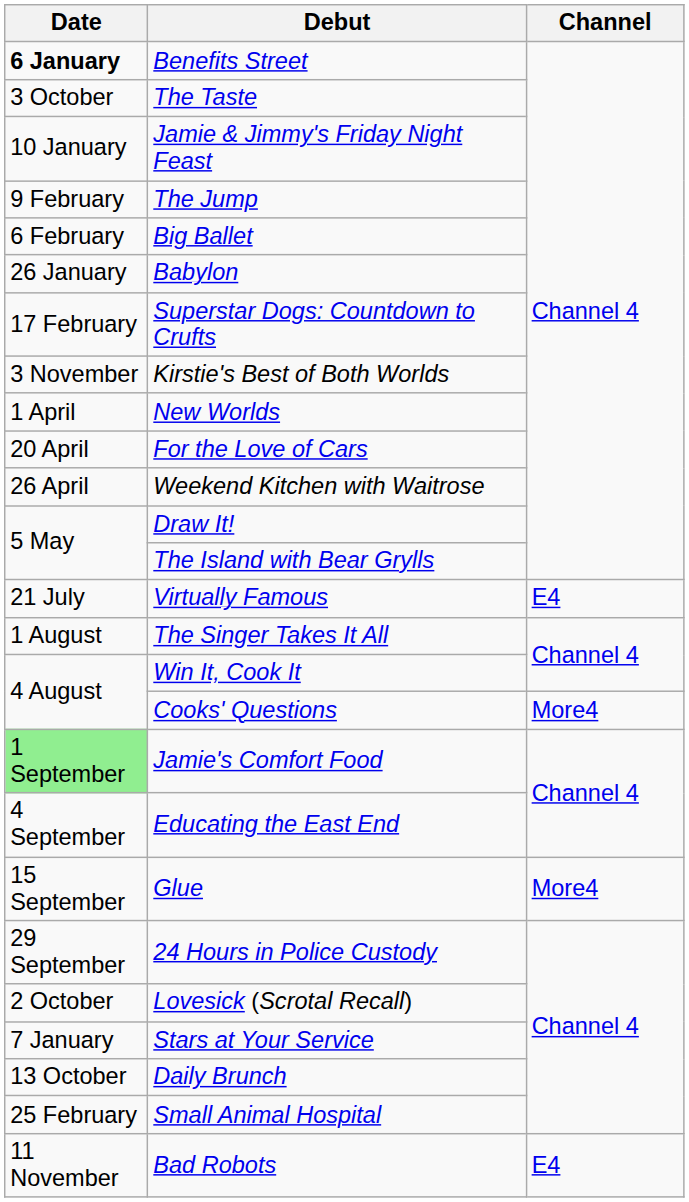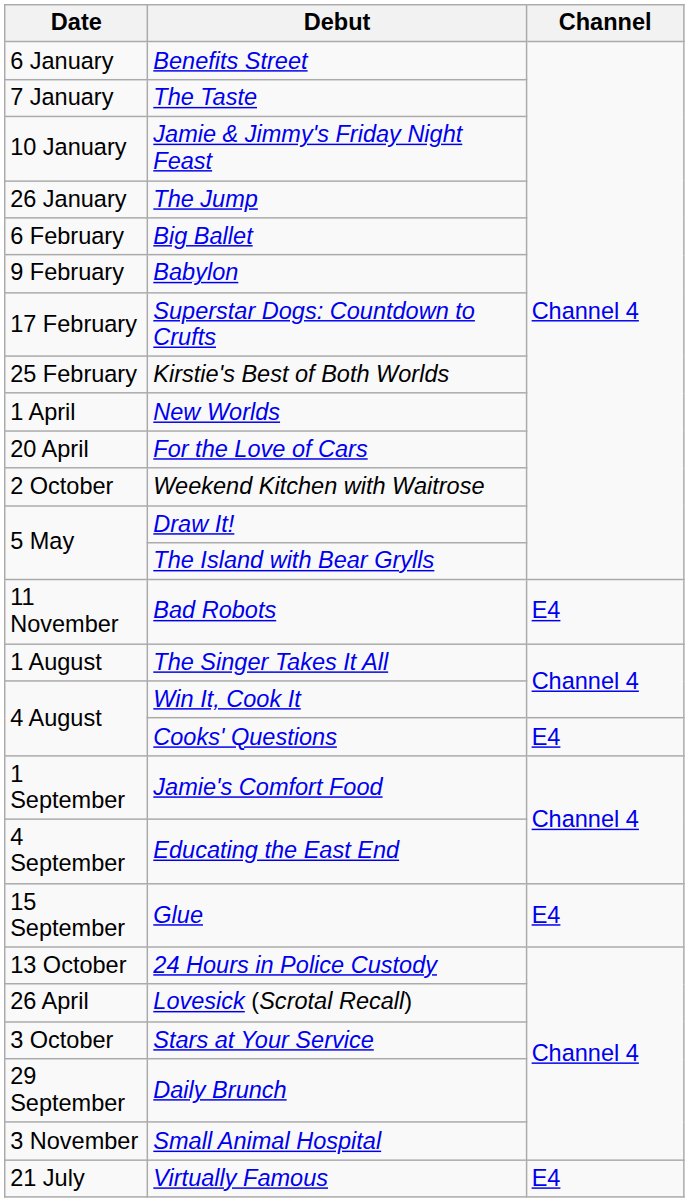 <table class="wikitable">
 <tr>
 <th width=90>Date</th>
 <th width=250>Debut</th>
 <th width=100>Channel</th>
 </tr>
 <tr>
-<td><strong>6 January</strong></td>
+<td>6 January</td>
 <td><em><a href='#'>Benefits Street</a></em></td>
 <td rowspan="13"><a href='#'>Channel 4</a></td>
 </tr>
 <tr>
-<td>3 October</td>
+<td>7 January</td>
 <td><em><a href='#'>The Taste</a></em></td>
 </tr>
 <tr>
 <td>10 January</td>
 <td><em><a href='#'>Jamie & Jimmy's Friday Night Feast</a></em></td>
 </tr>
 <tr>
-<td>9 February</td>
+<td>26 January</td>
 <td><em><a href='#'>The Jump</a></em></td>
 </tr>
 <tr>
 <td>6 February</td>
 <td><em><a href='#'>Big Ballet</a></em></td>
 </tr>
 <tr>
-<td>26 January</td>
+<td>9 February</td>
 <td><em><a href='#'>Babylon</a></em></td>
 </tr>
 <tr>
 <td>17 February</td>
 <td><em><a href='#'>Superstar Dogs: Countdown to Crufts</a></em></td>
 </tr>
 <tr>
-<td>3 November</td>
+<td>25 February</td>
 <td><em>Kirstie's Best of Both Worlds</em></td>
 </tr>
 <tr>
 <td>1 April</td>
 <td><em><a href='#'>New Worlds</a></em></td>
 </tr>
 <tr>
 <td>20 April</td>
 <td><em><a href='#'>For the Love of Cars</a></em></td>
 </tr>
 <tr>
-<td>26 April</td>
+<td>2 October</td>
 <td><em>Weekend Kitchen with Waitrose</em></td>
 </tr>
 <tr>
 <td rowspan=2>5 May</td>
 <td><em><a href='#'>Draw It!</a></em></td>
 </tr>
 <tr>
 <td><em><a href='#'>The Island with Bear Grylls</a></em></td>
 </tr>
 <tr>
-<td>21 July</td>
-<td><em><a href='#'>Virtually Famous</a></em></td>
+<td>11 November</td>
+<td><em><a href='#'>Bad Robots</a></em></td>
 <td><a href='#'>E4</a></td>
 </tr>
 <tr>
 <td>1 August</td>
 <td><em><a href='#'>The Singer Takes It All</a></em></td>
 <td rowspan="2"><a href='#'>Channel 4</a></td>
 </tr>
 <tr>
 <td rowspan=2>4 August</td>
 <td><em><a href='#'>Win It, Cook It</a></em></td>
 </tr>
 <tr>
 <td><em><a href='#'>Cooks' Questions</a></em></td>
-<td><a href='#'>More4</a></td>
+<td><a href='#'>E4</a></td>
 </tr>
 <tr>
-<td style="background: lightgreen;">1 September</td>
+<td>1 September</td>
 <td><em><a href='#'>Jamie's Comfort Food</a></em></td>
 <td rowspan="2"><a href='#'>Channel 4</a></td>
 </tr>
 <tr>
 <td>4 September</td>
 <td><em><a href='#'>Educating the East End</a></em></td>
 </tr>
 <tr>
 <td>15 September</td>
 <td><em><a href='#'>Glue</a></em></td>
-<td><a href='#'>More4</a></td>
+<td><a href='#'>E4</a></td>
 </tr>
 <tr>
-<td>29 September</td>
+<td>13 October</td>
 <td><em><a href='#'>24 Hours in Police Custody</a></em></td>
 <td rowspan="5"><a href='#'>Channel 4</a></td>
 </tr>
 <tr>
-<td>2 October</td>
+<td>26 April</td>
 <td><em><a href='#'>Lovesick</a></em> (<em>Scrotal Recall</em>)</td>
 </tr>
 <tr>
-<td>7 January</td>
+<td>3 October</td>
 <td><em><a href='#'>Stars at Your Service</a></em></td>
 </tr>
 <tr>
-<td>13 October</td>
+<td>29 September</td>
 <td><em><a href='#'>Daily Brunch</a></em></td>
 </tr>
 <tr>
-<td>25 February</td>
+<td>3 November</td>
 <td><em><a href='#'>Small Animal Hospital</a></em></td>
 </tr>
 <tr>
-<td>11 November</td>
-<td><em><a href='#'>Bad Robots</a></em></td>
+<td>21 July</td>
+<td><em><a href='#'>Virtually Famous</a></em></td>
 <td><a href='#'>E4</a></td>
 </tr>
 </table>
